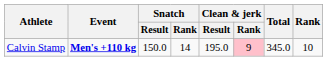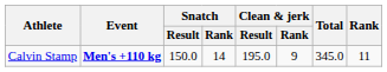 <table class="wikitable" style="font-size:90%">
 <tr>
 <th rowspan="2">Athlete</th>
 <th rowspan="2">Event</th>
 <th colspan="2">Snatch</th>
 <th colspan="2">Clean & jerk</th>
 <th rowspan="2">Total</th>
 <th rowspan="2">Rank</th>
 </tr>
 <tr style="font-size:95%">
 <th>Result</th>
 <th>Rank</th>
 <th>Result</th>
 <th>Rank</th>
 </tr>
 <tr align=center>
 <td align=left><a href='#'>Calvin Stamp</a></td>
 <td align=left><strong><a href='#'>Men's +110 kg</a></strong></td>
 <td>150.0</td>
 <td>14</td>
 <td>195.0</td>
-<td style="background: pink;">9</td>
+<td>9</td>
 <td>345.0</td>
-<td>10</td>
+<td>11</td>
 </tr>
 </table>
